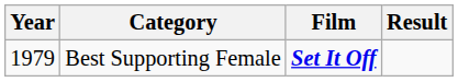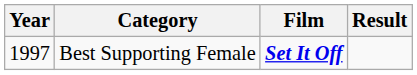 <table class="wikitable">
 <tr>
 <th>Year</th>
 <th>Category</th>
 <th>Film</th>
 <th>Result</th>
 </tr>
 <tr>
-<td>1979</td>
+<td>1997</td>
 <td>Best Supporting Female</td>
 <td><strong><em><a href='#'>Set It Off</a></em></strong></td>
 <td></td>
 </tr>
 </table>
